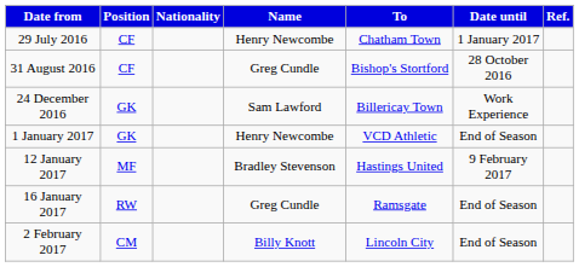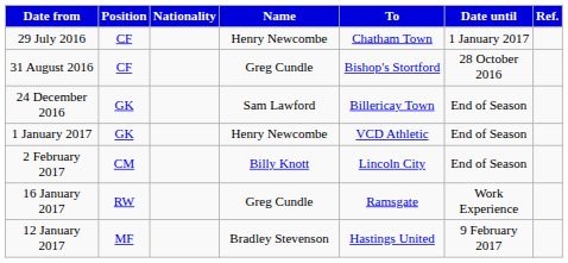 <table class="wikitable"  style="text-align:center; font-size:90%; ">
 <tr>
 <th style="background:#0000DD; color:#FFFFFF; width:110px;">Date from</th>
 <th style="background:#0000DD; color:#FFFFFF; width:50px;">Position</th>
 <th style="background:#0000DD; color:#FFFFFF; width:50px;">Nationality</th>
 <th style="background:#0000DD; color:#FFFFFF; width:150px;">Name</th>
 <th style="background:#0000DD; color:#FFFFFF; width:130px;">To</th>
 <th style="background:#0000DD; color:#FFFFFF; width:100px;">Date until</th>
 <th style="background:#0000DD; color:#FFFFFF; width:25px;">Ref.</th>
 </tr>
 <tr>
 <td>29 July 2016</td>
 <td><a href='#'>CF</a></td>
 <td></td>
 <td>Henry Newcombe</td>
 <td><a href='#'>Chatham Town</a></td>
 <td>1 January 2017</td>
 <td></td>
 </tr>
 <tr>
 <td>31 August 2016</td>
 <td><a href='#'>CF</a></td>
 <td></td>
 <td>Greg Cundle</td>
 <td><a href='#'>Bishop's Stortford</a></td>
 <td>28 October 2016</td>
 <td></td>
 </tr>
 <tr>
 <td>24 December 2016</td>
 <td><a href='#'>GK</a></td>
 <td></td>
 <td>Sam Lawford</td>
 <td><a href='#'>Billericay Town</a></td>
-<td>Work Experience</td>
+<td>End of Season</td>
 <td></td>
 </tr>
 <tr>
 <td>1 January 2017</td>
 <td><a href='#'>GK</a></td>
 <td></td>
 <td>Henry Newcombe</td>
 <td><a href='#'>VCD Athletic</a></td>
 <td>End of Season</td>
 <td></td>
 </tr>
 <tr>
+<td>2 February 2017</td>
+<td><a href='#'>CM</a></td>
+<td></td>
+<td><a href='#'>Billy Knott</a></td>
+<td><a href='#'>Lincoln City</a></td>
+<td>End of Season</td>
+<td></td>
+</tr>
+<tr>
+<td>16 January 2017</td>
+<td><a href='#'>RW</a></td>
+<td></td>
+<td>Greg Cundle</td>
+<td><a href='#'>Ramsgate</a></td>
+<td>Work Experience</td>
+<td></td>
+</tr>
+<tr>
 <td>12 January 2017</td>
 <td><a href='#'>MF</a></td>
 <td></td>
 <td>Bradley Stevenson</td>
 <td><a href='#'>Hastings United</a></td>
 <td>9 February 2017</td>
 <td></td>
 </tr>
-<tr>
-<td>16 January 2017</td>
-<td><a href='#'>RW</a></td>
-<td></td>
-<td>Greg Cundle</td>
-<td><a href='#'>Ramsgate</a></td>
-<td>End of Season</td>
-<td></td>
-</tr>
-<tr>
-<td>2 February 2017</td>
-<td><a href='#'>CM</a></td>
-<td></td>
-<td><a href='#'>Billy Knott</a></td>
-<td><a href='#'>Lincoln City</a></td>
-<td>End of Season</td>
-<td></td>
-</tr>
 </table>
